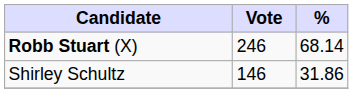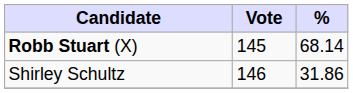 <table class="wikitable">
 <tr>
 <th style="background:#ddf; width:200px;">Candidate</th>
 <th style="background:#ddf; width:50px;">Vote</th>
 <th style="background:#ddf; width:30px;">%</th>
 </tr>
 <tr>
 <td><strong>Robb Stuart</strong> (X)</td>
-<td>246</td>
+<td>145</td>
 <td>68.14</td>
 </tr>
 <tr>
 <td>Shirley Schultz</td>
 <td>146</td>
 <td>31.86</td>
 </tr>
 <tr>
 </tr>
 </table>
